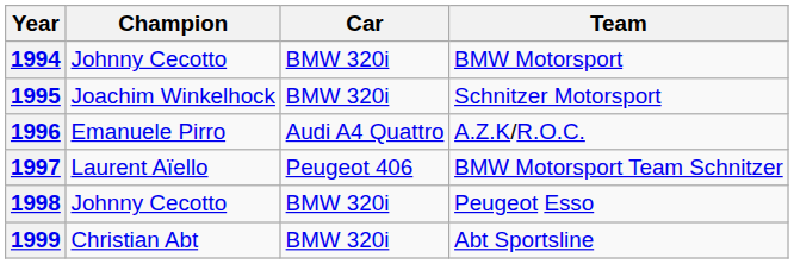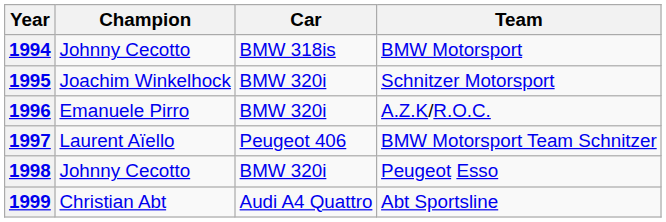 <table class="wikitable" style="font-size: 98%;">
 <tr>
 <th>Year</th>
 <th>Champion</th>
 <th>Car</th>
 <th>Team</th>
 </tr>
 <tr>
 <th><a href='#'>1994</a></th>
 <td> <a href='#'>Johnny Cecotto</a></td>
-<td><a href='#'>BMW 320i</a></td>
+<td><a href='#'>BMW 318is</a></td>
 <td><a href='#'>BMW Motorsport</a></td>
 </tr>
 <tr>
 <th><a href='#'>1995</a></th>
 <td> <a href='#'>Joachim Winkelhock</a></td>
 <td><a href='#'>BMW 320i</a></td>
 <td><a href='#'>Schnitzer Motorsport</a></td>
 </tr>
 <tr>
 <th><a href='#'>1996</a></th>
 <td> <a href='#'>Emanuele Pirro</a></td>
-<td><a href='#'>Audi A4 Quattro</a></td>
+<td><a href='#'>BMW 320i</a></td>
 <td><a href='#'>A.Z.K</a>/<a href='#'>R.O.C.</a></td>
 </tr>
 <tr>
 <th><a href='#'>1997</a></th>
 <td> <a href='#'>Laurent Aïello</a></td>
 <td><a href='#'>Peugeot 406</a></td>
 <td><a href='#'>BMW Motorsport Team Schnitzer</a></td>
 </tr>
 <tr>
 <th><a href='#'>1998</a></th>
 <td> <a href='#'>Johnny Cecotto</a></td>
 <td><a href='#'>BMW 320i</a></td>
 <td><a href='#'>Peugeot</a> <a href='#'>Esso</a></td>
 </tr>
 <tr>
 <th><a href='#'>1999</a></th>
 <td> <a href='#'>Christian Abt</a></td>
-<td><a href='#'>BMW 320i</a></td>
+<td><a href='#'>Audi A4 Quattro</a></td>
 <td><a href='#'>Abt Sportsline</a></td>
 </tr>
 </table>
